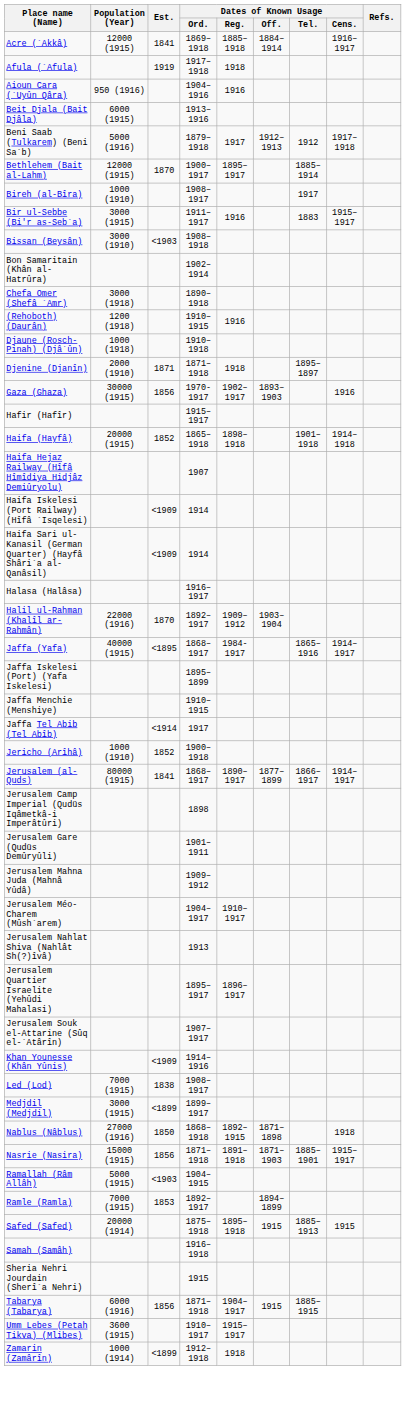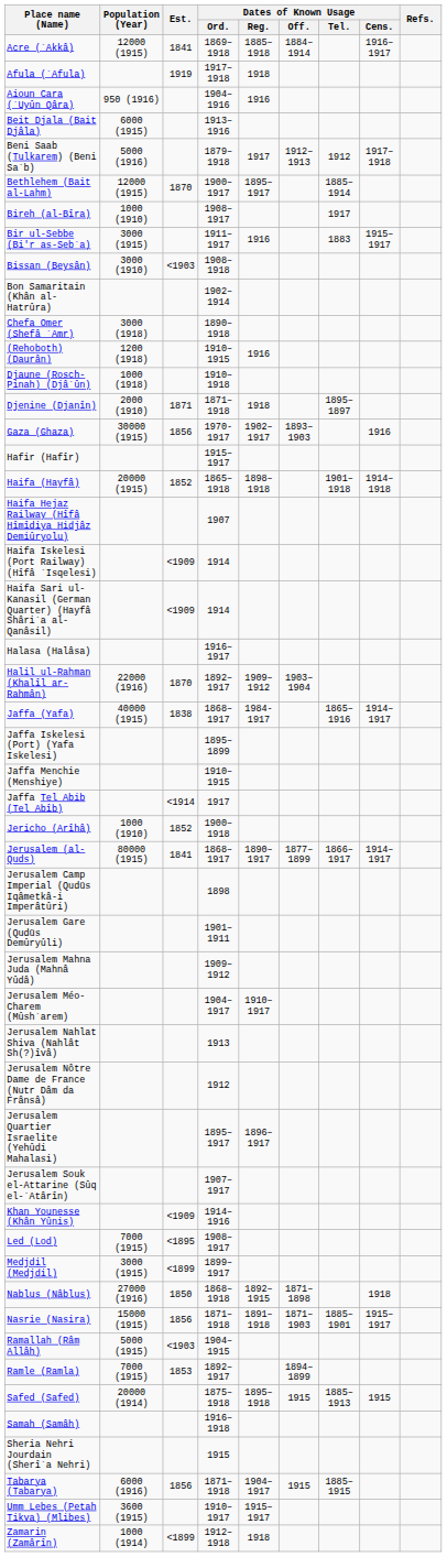 <table class="wikitable">
 <tr>
 <th rowspan="2" width="200">Place name (Name)</th>
 <th rowspan="2" width="90">Population<br> (Year)</th>
 <th rowspan="2" width="50">Est.</th>
 <th colspan="5">Dates of Known Usage</th>
 <th rowspan="2" width="75">Refs.</th>
 </tr>
 <tr>
 <th width="70">Ord.</th>
 <th width="70">Reg.</th>
 <th width="70">Off.</th>
 <th width="70">Tel.</th>
 <th width="70">Cens.</th>
 </tr>
 <tr>
 <td><a href='#'>Acre (`Akkâ)</a></td>
 <td align="center">12000 (1915)</td>
 <td align="center">1841</td>
 <td align="center">1869–1918</td>
 <td align="center">1885–1918</td>
 <td align="center">1884–1914</td>
 <td align="center"> </td>
 <td align="center">1916–1917</td>
 <td align="center"></td>
 </tr>
 <tr>
 <td><a href='#'>Afula (`Afula)</a></td>
 <td align="center"> </td>
 <td align="center">1919</td>
 <td align="center">1917–1918</td>
 <td align="center">1918</td>
 <td align="center"> </td>
 <td align="center"> </td>
 <td align="center"> </td>
 <td align="center"></td>
 </tr>
 <tr>
 <td><a href='#'>Aioun Cara (`Uyûn Qâra)</a></td>
 <td align="center">950 (1916)</td>
 <td align="center"> </td>
 <td align="center">1904–1916</td>
 <td align="center">1916</td>
 <td align="center"> </td>
 <td align="center"> </td>
 <td align="center"> </td>
 <td align="center"></td>
 </tr>
 <tr>
 <td><a href='#'>Beit Djala (Bait Djâla)</a></td>
 <td align="center">6000 (1915)</td>
 <td align="center"> </td>
 <td align="center">1913–1916</td>
 <td align="center"> </td>
 <td align="center"> </td>
 <td align="center"> </td>
 <td align="center"> </td>
 <td align="center"></td>
 </tr>
 <tr>
 <td>Beni Saab (<a href='#'>Tulkarem</a>) (Beni Sa`b)</td>
 <td align="center">5000 (1916)</td>
 <td align="center"> </td>
 <td align="center">1879–1918</td>
 <td align="center">1917</td>
 <td align="center">1912–1913</td>
 <td align="center">1912</td>
 <td align="center">1917–1918</td>
 <td align="center"></td>
 </tr>
 <tr>
 <td><a href='#'>Bethlehem (Bait al-Lahm)</a></td>
 <td align="center">12000 (1915)</td>
 <td align="center">1870</td>
 <td align="center">1900–1917</td>
 <td align="center">1895–1917</td>
 <td align="center"> </td>
 <td align="center">1885–1914</td>
 <td align="center"> </td>
 <td align="center"></td>
 </tr>
 <tr>
 <td><a href='#'>Bireh (al-Bîra)</a></td>
 <td align="center">1000 (1910)</td>
 <td align="center"> </td>
 <td align="center">1908–1917</td>
 <td align="center"> </td>
 <td align="center"> </td>
 <td align="center">1917</td>
 <td align="center"> </td>
 <td align="center"></td>
 </tr>
 <tr>
 <td><a href='#'>Bir ul-Sebbe (Bi'r as-Seb`a)</a></td>
 <td align="center">3000 (1915)</td>
 <td align="center"> </td>
 <td align="center">1911–1917</td>
 <td align="center">1916</td>
 <td align="center"> </td>
 <td align="center">1883</td>
 <td align="center">1915–1917</td>
 <td align="center"></td>
 </tr>
 <tr>
 <td><a href='#'>Bissan (Beysân)</a></td>
 <td align="center">3000 (1910)</td>
 <td align="center"><1903</td>
 <td align="center">1908–1918</td>
 <td align="center"> </td>
 <td align="center"> </td>
 <td align="center"> </td>
 <td align="center"> </td>
 <td align="center"></td>
 </tr>
 <tr>
 <td>Bon Samaritain (Khân al-Hatrûra)</td>
 <td align="center"> </td>
 <td align="center"> </td>
 <td align="center">1902–1914</td>
 <td align="center"> </td>
 <td align="center"> </td>
 <td align="center"> </td>
 <td align="center"> </td>
 <td align="center"></td>
 </tr>
 <tr>
 <td><a href='#'>Chefa Omer (Shefâ `Amr)</a></td>
 <td align="center">3000 (1918)</td>
 <td align="center"> </td>
 <td align="center">1890–1918</td>
 <td align="center"> </td>
 <td align="center"> </td>
 <td align="center"> </td>
 <td align="center"> </td>
 <td align="center"></td>
 </tr>
 <tr>
 <td><a href='#'>(Rehoboth) (Daurân)</a></td>
 <td align="center">1200 (1918)</td>
 <td align="center"> </td>
 <td align="center">1910–1915</td>
 <td align="center">1916</td>
 <td align="center"> </td>
 <td align="center"> </td>
 <td align="center"> </td>
 <td align="center"></td>
 </tr>
 <tr>
 <td><a href='#'>Djaune (Rosch-Pinah) (Djâ`ûn)</a></td>
 <td align="center">1000 (1918)</td>
 <td align="center"> </td>
 <td align="center">1910–1918</td>
 <td align="center"> </td>
 <td align="center"> </td>
 <td align="center"> </td>
 <td align="center"> </td>
 <td align="center"></td>
 </tr>
 <tr>
 <td><a href='#'>Djenine (Djanîn)</a></td>
 <td align="center">2000 (1910)</td>
 <td align="center">1871</td>
 <td align="center">1871–1918</td>
 <td align="center">1918</td>
 <td align="center"> </td>
 <td align="center">1895–1897</td>
 <td align="center"> </td>
 <td align="center"></td>
 </tr>
 <tr>
 <td><a href='#'>Gaza (Ghaza)</a></td>
 <td align="center">30000 (1915)</td>
 <td align="center">1856</td>
 <td align="center">1970-1917</td>
 <td align="center">1902–1917</td>
 <td align="center">1893–1903</td>
 <td align="center"> </td>
 <td align="center">1916</td>
 <td align="center"></td>
 </tr>
 <tr>
 <td>Hafir (Hafîr)</td>
 <td align="center"> </td>
 <td align="center"> </td>
 <td align="center">1915–1917</td>
 <td align="center"> </td>
 <td align="center"> </td>
 <td align="center"> </td>
 <td align="center"> </td>
 <td align="center"></td>
 </tr>
 <tr>
 <td><a href='#'>Haifa (Hayfâ)</a></td>
 <td align="center">20000 (1915)</td>
 <td align="center">1852</td>
 <td align="center">1865–1918</td>
 <td align="center">1898–1918</td>
 <td align="center"> </td>
 <td align="center">1901–1918</td>
 <td align="center">1914–1918</td>
 <td align="center"></td>
 </tr>
 <tr>
 <td><a href='#'>Haifa Hejaz Railway (Hîfâ Hîmîdiya Hidjâz Demiûryolu)</a></td>
 <td align="center"> </td>
 <td align="center"> </td>
 <td align="center">1907</td>
 <td align="center"> </td>
 <td align="center"> </td>
 <td align="center"> </td>
 <td align="center"> </td>
 <td align="center"></td>
 </tr>
 <tr>
 <td>Haifa Iskelesi (Port Railway) (Hîfâ `Isqelesi)</td>
 <td align="center"> </td>
 <td align="center"><1909</td>
 <td align="center">1914</td>
 <td align="center"> </td>
 <td align="center"> </td>
 <td align="center"> </td>
 <td align="center"> </td>
 <td align="center"></td>
 </tr>
 <tr>
 <td>Haifa Sari ul-Kanasil (German Quarter) (Hayfâ Shâri`a al-Qanâsil)</td>
 <td align="center"> </td>
 <td align="center"><1909</td>
 <td align="center">1914</td>
 <td align="center"> </td>
 <td align="center"> </td>
 <td align="center"> </td>
 <td align="center"> </td>
 <td align="center"></td>
 </tr>
 <tr>
 <td>Halasa (Halâsa)</td>
 <td align="center"> </td>
 <td align="center"> </td>
 <td align="center">1916–1917</td>
 <td align="center"> </td>
 <td align="center"> </td>
 <td align="center"> </td>
 <td align="center"> </td>
 <td align="center"></td>
 </tr>
 <tr>
 <td><a href='#'>Halil ul-Rahman (Khalîl ar-Rahmân)</a></td>
 <td align="center">22000 (1916)</td>
 <td align="center">1870</td>
 <td align="center">1892–1917</td>
 <td align="center">1909–1912</td>
 <td align="center">1903–1904</td>
 <td align="center"> </td>
 <td align="center"> </td>
 <td align="center"></td>
 </tr>
 <tr>
 <td><a href='#'>Jaffa (Yafa)</a></td>
 <td align="center">40000 (1915)</td>
-<td align="center"><1895</td>
+<td align="center">1838</td>
 <td align="center">1868–1917</td>
 <td align="center">1984-1917</td>
 <td align="center"> </td>
 <td align="center">1865–1916</td>
 <td align="center">1914–1917</td>
 <td align="center"></td>
 </tr>
 <tr>
 <td>Jaffa Iskelesi (Port) (Yafa Iskelesi)</td>
 <td align="center"> </td>
 <td align="center"> </td>
 <td align="center">1895–1899</td>
 <td align="center"> </td>
 <td align="center"> </td>
 <td align="center"> </td>
 <td align="center"> </td>
 <td align="center"></td>
 </tr>
 <tr>
 <td>Jaffa Menchie (Menshiye)</td>
 <td align="center"> </td>
 <td align="center"> </td>
 <td align="center">1910–1915</td>
 <td align="center"> </td>
 <td align="center"> </td>
 <td align="center"> </td>
 <td align="center"> </td>
 <td align="center"></td>
 </tr>
 <tr>
 <td>Jaffa <a href='#'>Tel Abib (Tel Abîb)</a></td>
 <td align="center"> </td>
 <td align="center"><1914</td>
 <td align="center">1917</td>
 <td align="center"> </td>
 <td align="center"> </td>
 <td align="center"> </td>
 <td align="center"> </td>
 <td align="center"></td>
 </tr>
 <tr>
 <td><a href='#'>Jericho (Arîhâ)</a></td>
 <td align="center">1000 (1910)</td>
 <td align="center">1852</td>
 <td align="center">1900–1918</td>
 <td align="center"> </td>
 <td align="center"> </td>
 <td align="center"> </td>
 <td align="center"> </td>
 <td align="center"></td>
 </tr>
 <tr>
 <td><a href='#'>Jerusalem (al-Quds)</a></td>
 <td align="center">80000 (1915)</td>
 <td align="center">1841</td>
 <td align="center">1868–1917</td>
 <td align="center">1890–1917</td>
 <td align="center">1877–1899</td>
 <td align="center">1866–1917</td>
 <td align="center">1914–1917</td>
 <td align="center"></td>
 </tr>
 <tr>
 <td>Jerusalem Camp Imperial (Qudüs Iqâmetkâ-i Imperâtûri)</td>
 <td align="center"> </td>
 <td align="center"> </td>
 <td align="center">1898</td>
 <td align="center"> </td>
 <td align="center"> </td>
 <td align="center"> </td>
 <td align="center"> </td>
 <td align="center"></td>
 </tr>
 <tr>
 <td>Jerusalem Gare (Qudüs Demûryûli)</td>
 <td align="center"> </td>
 <td align="center"> </td>
 <td align="center">1901–1911</td>
 <td align="center"> </td>
 <td align="center"> </td>
 <td align="center"> </td>
 <td align="center"> </td>
 <td align="center"></td>
 </tr>
 <tr>
 <td>Jerusalem Mahna Juda (Mahnâ Yûdâ)</td>
 <td align="center"> </td>
 <td align="center"> </td>
 <td align="center">1909–1912</td>
 <td align="center"> </td>
 <td align="center"> </td>
 <td align="center"> </td>
 <td align="center"> </td>
 <td align="center"></td>
 </tr>
 <tr>
 <td>Jerusalem Méo-Charem (Mûsh`arem)</td>
 <td align="center"> </td>
 <td align="center"> </td>
 <td align="center">1904–1917</td>
 <td align="center">1910–1917</td>
 <td align="center"> </td>
 <td align="center"> </td>
 <td align="center"> </td>
 <td align="center"></td>
 </tr>
 <tr>
 <td>Jerusalem Nahlat Shiva (Nahlât Sh(?)îvâ)</td>
 <td align="center"> </td>
 <td align="center"> </td>
 <td align="center">1913</td>
 <td align="center"> </td>
 <td align="center"> </td>
 <td align="center"> </td>
 <td align="center"> </td>
 <td align="center"></td>
 </tr>
 <tr>
+<td>Jerusalem Nôtre Dame de France (Nutr Dâm da Frânsâ)</td>
+<td align="center"> </td>
+<td align="center"> </td>
+<td align="center">1912</td>
+<td align="center"> </td>
+<td align="center"> </td>
+<td align="center"> </td>
+<td align="center"> </td>
+<td align="center"></td>
+</tr>
+<tr>
 <td>Jerusalem Quartier Israelite (Yehûdi Mahalasi)</td>
 <td align="center"> </td>
 <td align="center"> </td>
 <td align="center">1895–1917</td>
 <td align="center">1896–1917</td>
 <td align="center"> </td>
 <td align="center"> </td>
 <td align="center"> </td>
 <td align="center"></td>
 </tr>
 <tr>
 <td>Jerusalem Souk el-Attarine (Sûq el-`Atârîn)</td>
 <td align="center"> </td>
 <td align="center"> </td>
 <td align="center">1907–1917</td>
 <td align="center"> </td>
 <td align="center"> </td>
 <td align="center"> </td>
 <td align="center"> </td>
 <td align="center"></td>
 </tr>
 <tr>
 <td><a href='#'>Khan Younesse (Khân Yûnis)</a></td>
 <td align="center"> </td>
 <td align="center"><1909</td>
 <td align="center">1914–1916</td>
 <td align="center"> </td>
 <td align="center"> </td>
 <td align="center"> </td>
 <td align="center"> </td>
 <td align="center"></td>
 </tr>
 <tr>
 <td><a href='#'>Led (Lod)</a></td>
 <td align="center">7000 (1915)</td>
-<td align="center">1838</td>
+<td align="center"><1895</td>
 <td align="center">1908–1917</td>
 <td align="center"> </td>
 <td align="center"> </td>
 <td align="center"> </td>
 <td align="center"> </td>
 <td align="center"></td>
 </tr>
 <tr>
 <td><a href='#'>Medjdil (Medjdil)</a></td>
 <td align="center">3000 (1915)</td>
 <td align="center"><1899</td>
 <td align="center">1899–1917</td>
 <td align="center"> </td>
 <td align="center"> </td>
 <td align="center"> </td>
 <td align="center"> </td>
 <td align="center"></td>
 </tr>
 <tr>
 <td><a href='#'>Nablus (Nâblus)</a></td>
 <td align="center">27000 (1916)</td>
 <td align="center">1850</td>
 <td align="center">1868–1918</td>
 <td align="center">1892–1915</td>
 <td align="center">1871–1898</td>
 <td align="center"> </td>
 <td align="center">1918</td>
 <td align="center"></td>
 </tr>
 <tr>
 <td><a href='#'>Nasrie (Nasira)</a></td>
 <td align="center">15000 (1915)</td>
 <td align="center">1856</td>
 <td align="center">1871–1918</td>
 <td align="center">1891–1918</td>
 <td align="center">1871–1903</td>
 <td align="center">1885–1901</td>
 <td align="center">1915–1917</td>
 <td align="center"></td>
 </tr>
 <tr>
 <td><a href='#'>Ramallah (Râm Allâh)</a></td>
 <td align="center">5000 (1915)</td>
 <td align="center"><1903</td>
 <td align="center">1904–1915</td>
 <td align="center"> </td>
 <td align="center"> </td>
 <td align="center"> </td>
 <td align="center"> </td>
 <td align="center"></td>
 </tr>
 <tr>
 <td><a href='#'>Ramle (Ramla)</a></td>
 <td align="center">7000 (1915)</td>
 <td align="center">1853</td>
 <td align="center">1892–1917</td>
 <td align="center"> </td>
 <td align="center">1894–1899</td>
 <td align="center"> </td>
 <td align="center"> </td>
 <td align="center"></td>
 </tr>
 <tr>
 <td><a href='#'>Safed (Safed)</a></td>
 <td align="center">20000 (1914)</td>
 <td align="center"> </td>
 <td align="center">1875–1918</td>
 <td align="center">1895–1918</td>
 <td align="center">1915</td>
 <td align="center">1885–1913</td>
 <td align="center">1915</td>
 <td align="center"></td>
 </tr>
 <tr>
 <td><a href='#'>Samah (Samâh)</a></td>
 <td align="center"> </td>
 <td align="center"> </td>
 <td align="center">1916–1918</td>
 <td align="center"> </td>
 <td align="center"> </td>
 <td align="center"> </td>
 <td align="center"> </td>
 <td align="center"></td>
 </tr>
 <tr>
 <td>Sheria Nehri Jourdain (Sherî`a Nehri)</td>
 <td align="center"> </td>
 <td align="center"> </td>
 <td align="center">1915</td>
 <td align="center"> </td>
 <td align="center"> </td>
 <td align="center"> </td>
 <td align="center"> </td>
 <td align="center"></td>
 </tr>
 <tr>
 <td><a href='#'>Tabarya (Tabarya)</a></td>
 <td align="center">6000 (1916)</td>
 <td align="center">1856</td>
 <td align="center">1871–1918</td>
 <td align="center">1904–1917</td>
 <td align="center">1915</td>
 <td align="center">1885–1915</td>
 <td align="center"> </td>
 <td align="center"></td>
 </tr>
 <tr>
 <td><a href='#'>Umm Lebes (Petah Tikva) (Mlibes)</a></td>
 <td align="center">3600 (1915)</td>
 <td align="center"> </td>
 <td align="center">1910–1917</td>
 <td align="center">1915–1917</td>
 <td align="center"> </td>
 <td align="center"> </td>
 <td align="center"> </td>
 <td align="center"></td>
 </tr>
 <tr>
 <td><a href='#'>Zamarin (Zamârîn)</a></td>
 <td align="center">1000 (1914)</td>
 <td align="center"><1899</td>
 <td align="center">1912–1918</td>
 <td align="center">1918</td>
 <td align="center"> </td>
 <td align="center"> </td>
 <td align="center"> </td>
 <td align="center"></td>
 </tr>
 </table>
